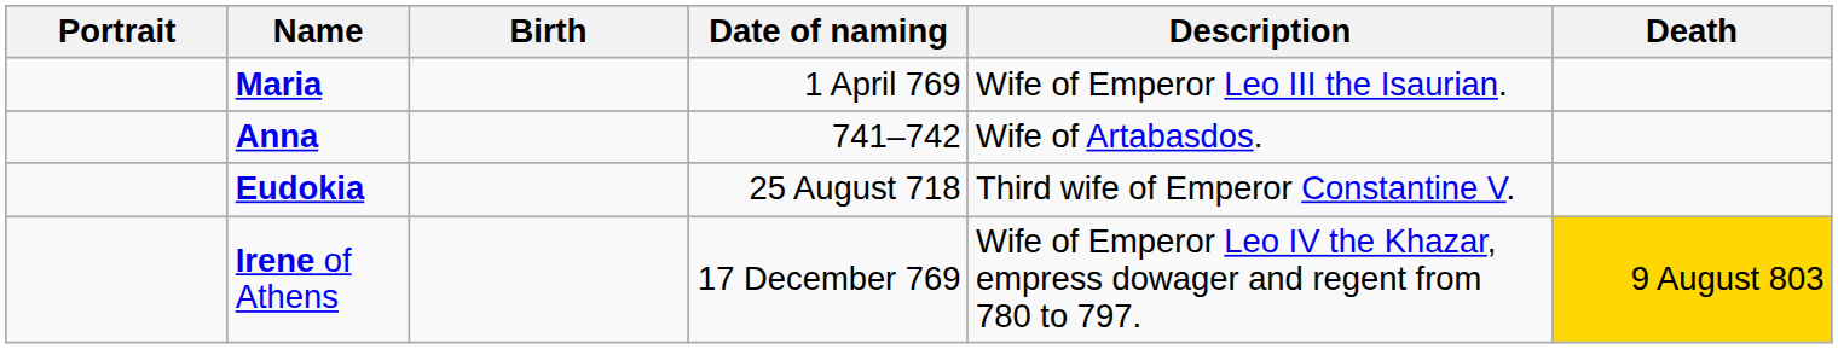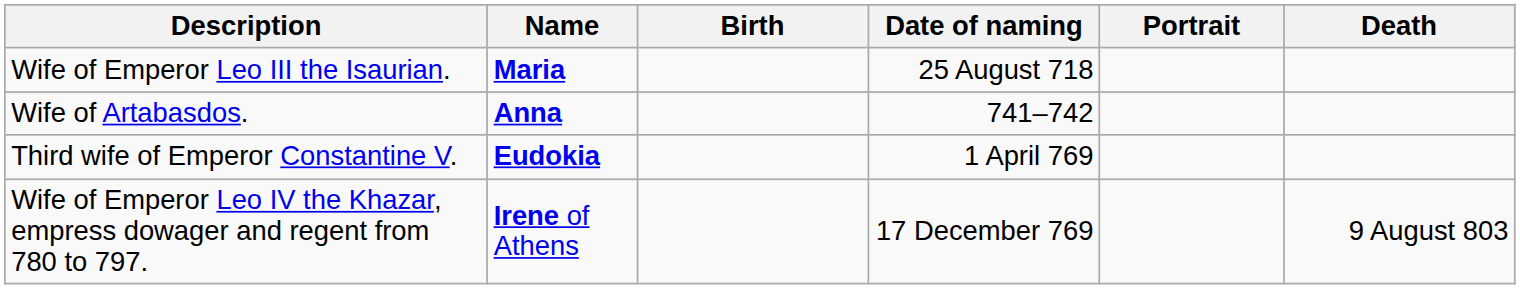 <table width=100% class="wikitable">
 <tr>
-<th style="width:100px">Portrait</th>
+<th>Description</th>
 <th>Name</th>
 <th style="width:8em">Birth</th>
 <th style="width:8em">Date of naming</th>
-<th>Description</th>
+<th style="width:100px">Portrait</th>
 <th style="width:8em">Death</th>
 </tr>
 <tr>
-<td></td>
+<td>Wife of Emperor <a href='#'>Leo III the Isaurian</a>.</td>
 <td><a href='#'><strong>Maria</strong></a><br></td>
 <td style="text-align:right"></td>
-<td style="text-align:right">1 April 769</td>
-<td>Wife of Emperor <a href='#'>Leo III the Isaurian</a>.</td>
+<td style="text-align:right">25 August 718</td>
+<td></td>
 <td style="text-align:right"></td>
 </tr>
 <tr>
-<td></td>
+<td>Wife of <a href='#'>Artabasdos</a>.</td>
 <td><a href='#'><strong>Anna</strong></a><br></td>
 <td style="text-align:right"></td>
 <td style="text-align:right">741–742</td>
-<td>Wife of <a href='#'>Artabasdos</a>.</td>
+<td></td>
 <td style="text-align:right"></td>
 </tr>
 <tr>
-<td></td>
+<td>Third wife of Emperor <a href='#'>Constantine V</a>.</td>
 <td><a href='#'><strong>Eudokia</strong></a><br></td>
 <td style="text-align:right"></td>
-<td style="text-align:right">25 August 718</td>
-<td>Third wife of Emperor <a href='#'>Constantine V</a>.</td>
+<td style="text-align:right">1 April 769</td>
+<td></td>
 <td style="text-align:right"></td>
 </tr>
 <tr>
-<td></td>
+<td>Wife of Emperor <a href='#'>Leo IV the Khazar</a>, empress dowager and regent from 780 to 797.</td>
 <td><a href='#'><strong>Irene</strong> of Athens</a><br></td>
 <td style="text-align:right"></td>
 <td style="text-align:right">17 December 769</td>
-<td>Wife of Emperor <a href='#'>Leo IV the Khazar</a>, empress dowager and regent from 780 to 797.</td>
-<td style="background: gold; text-align:right">9 August 803</td>
+<td></td>
+<td style="text-align:right">9 August 803</td>
 </tr>
 </table>
